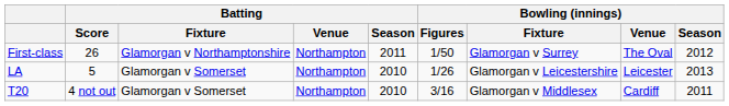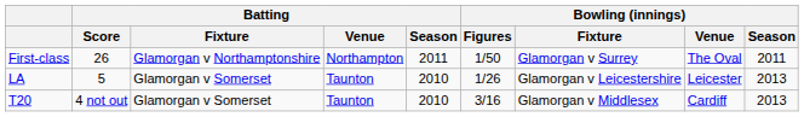 <table class="wikitable">
 <tr>
 <th rowspan="1"></th>
 <th colspan="4" rowspan="1">Batting</th>
 <th colspan="4" rowspan="1">Bowling (innings)</th>
 </tr>
 <tr>
 <th></th>
 <th>Score</th>
 <th>Fixture</th>
 <th>Venue</th>
 <th>Season</th>
 <th>Figures</th>
 <th>Fixture</th>
 <th>Venue</th>
 <th>Season</th>
 </tr>
 <tr>
 <td><a href='#'>First-class</a></td>
 <td align="center">26</td>
 <td><a href='#'>Glamorgan</a> v <a href='#'>Northamptonshire</a></td>
 <td><a href='#'>Northampton</a></td>
 <td align="center">2011</td>
 <td align="center">1/50</td>
 <td><a href='#'>Glamorgan</a> v <a href='#'>Surrey</a></td>
 <td><a href='#'>The Oval</a></td>
-<td align="center">2012</td>
+<td align="center">2011</td>
 </tr>
 <tr>
 <td><a href='#'>LA</a></td>
 <td align="center">5</td>
 <td>Glamorgan v <a href='#'>Somerset</a></td>
-<td><a href='#'>Northampton</a></td>
+<td><a href='#'>Taunton</a></td>
 <td align="center">2010</td>
 <td align="center">1/26</td>
 <td>Glamorgan v <a href='#'>Leicestershire</a></td>
 <td><a href='#'>Leicester</a></td>
 <td align="center">2013</td>
 </tr>
 <tr>
 <td><a href='#'>T20</a></td>
 <td align="center">4 <a href='#'>not out</a></td>
 <td>Glamorgan v Somerset</td>
-<td><a href='#'>Northampton</a></td>
+<td><a href='#'>Taunton</a></td>
 <td align="center">2010</td>
 <td align="center">3/16</td>
 <td>Glamorgan v <a href='#'>Middlesex</a></td>
 <td><a href='#'>Cardiff</a></td>
-<td align="center">2011</td>
+<td align="center">2013</td>
 </tr>
 </table>
